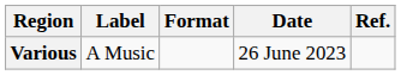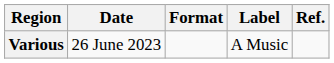 <table class="wikitable plainrowheaders">
 <tr>
 <th scope="col">Region</th>
+<th scope="col">Date</th>
+<th scope="col">Format</th>
 <th scope="col">Label</th>
-<th scope="col">Format</th>
-<th scope="col">Date</th>
 <th>Ref.</th>
 </tr>
 <tr>
 <th scope="row">Various</th>
+<td>26 June 2023</td>
+<td></td>
 <td>A Music</td>
-<td></td>
-<td>26 June 2023</td>
 <td></td>
 </tr>
 </table>
